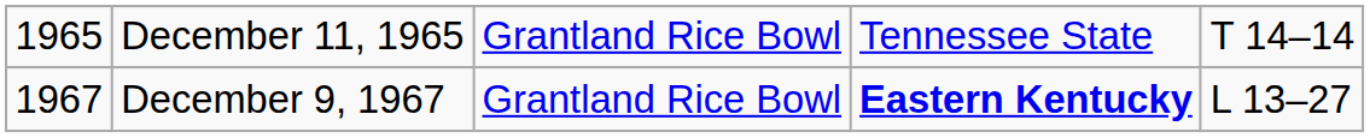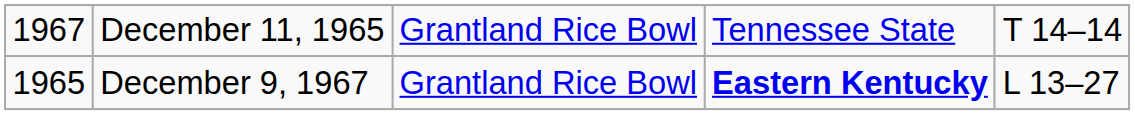 <table class="wikitable">
 <tr>
 </tr>
 <tr>
-<td>1965</td>
+<td>1967</td>
 <td>December 11, 1965</td>
 <td><a href='#'>Grantland Rice Bowl</a></td>
 <td><a href='#'>Tennessee State</a></td>
 <td>T 14–14</td>
 </tr>
 <tr>
-<td>1967</td>
+<td>1965</td>
 <td>December 9, 1967</td>
 <td><a href='#'>Grantland Rice Bowl</a></td>
 <td><strong><a href='#'>Eastern Kentucky</a></strong></td>
 <td>L 13–27</td>
 </tr>
 </table>
